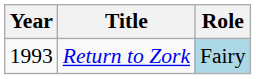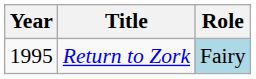 <table class="wikitable sortable">
 <tr>
 <th>Year</th>
 <th>Title</th>
 <th>Role</th>
 </tr>
 <tr>
-<td>1993</td>
+<td>1995</td>
 <td><em><a href='#'>Return to Zork</a></em></td>
 <td style="background: lightblue;">Fairy</td>
 </tr>
 </table>
